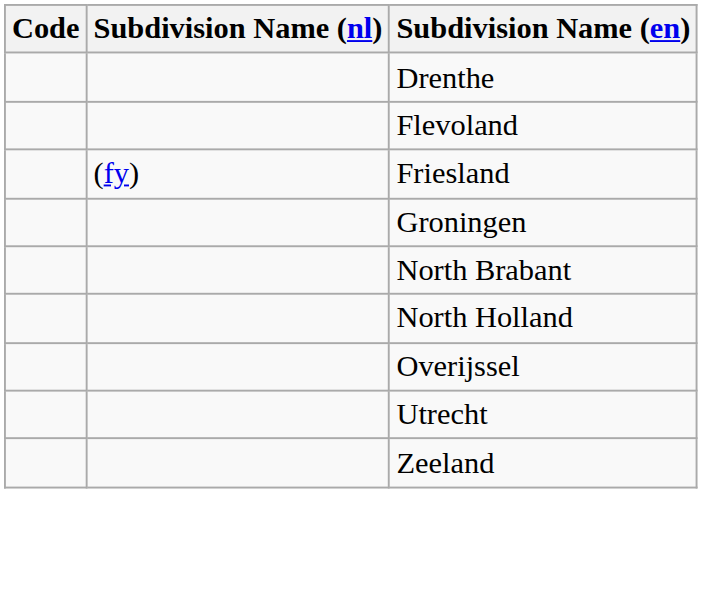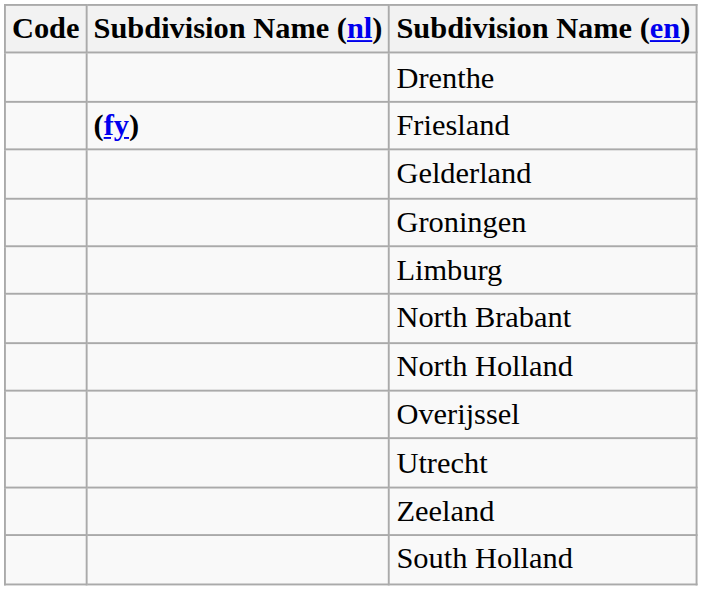 <table class="wikitable sortable">
 <tr>
 <th>Code</th>
 <th>Subdivision Name (<a href='#'>nl</a>)</th>
 <th>Subdivision Name (<a href='#'>en</a>)</th>
 </tr>
 <tr>
 <td></td>
 <td></td>
 <td>Drenthe</td>
 </tr>
 <tr>
 <td></td>
-<td></td>
-<td>Flevoland</td>
-</tr>
-<tr>
-<td></td>
-<td> (<a href='#'>fy</a>)</td>
+<td><strong> (<a href='#'>fy</a>)</strong></td>
 <td>Friesland</td>
 </tr>
 <tr>
 <td></td>
 <td></td>
+<td>Gelderland</td>
+</tr>
+<tr>
+<td></td>
+<td></td>
 <td>Groningen</td>
+</tr>
+<tr>
+<td></td>
+<td></td>
+<td>Limburg</td>
 </tr>
 <tr>
 <td></td>
 <td></td>
 <td>North Brabant</td>
 </tr>
 <tr>
 <td></td>
 <td></td>
 <td>North Holland</td>
 </tr>
 <tr>
 <td></td>
 <td></td>
 <td>Overijssel</td>
 </tr>
 <tr>
 <td></td>
 <td></td>
 <td>Utrecht</td>
 </tr>
 <tr>
 <td></td>
 <td></td>
 <td>Zeeland</td>
 </tr>
+<tr>
+<td></td>
+<td></td>
+<td>South Holland</td>
+</tr>
 </table>
